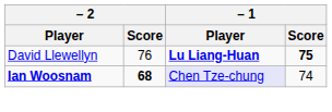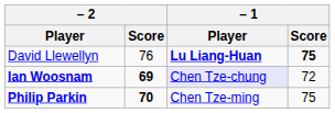 <table class=wikitable>
 <tr>
 <th colspan=2> – 2</th>
 <th colspan=2> – 1</th>
 </tr>
 <tr>
 <th width=140>Player</th>
 <th>Score</th>
 <th width=140>Player</th>
 <th>Score</th>
 </tr>
 <tr>
 <td><a href='#'>David Llewellyn</a></td>
 <td align=center>76</td>
 <td><strong><a href='#'>Lu Liang-Huan</a></strong></td>
 <td align=center><strong>75</strong></td>
 </tr>
 <tr>
 <td><strong><a href='#'>Ian Woosnam</a></strong></td>
-<td align=center><strong>68</strong></td>
+<td align=center><strong>69</strong></td>
 <td style="background: lavender;"><a href='#'>Chen Tze-chung</a></td>
-<td align=center>74</td>
+<td align=center>72</td>
+</tr>
+<tr>
+<td><strong><a href='#'>Philip Parkin</a></strong></td>
+<td align=center><strong>70</strong></td>
+<td><a href='#'>Chen Tze-ming</a></td>
+<td align=center>75</td>
 </tr>
 </table>
